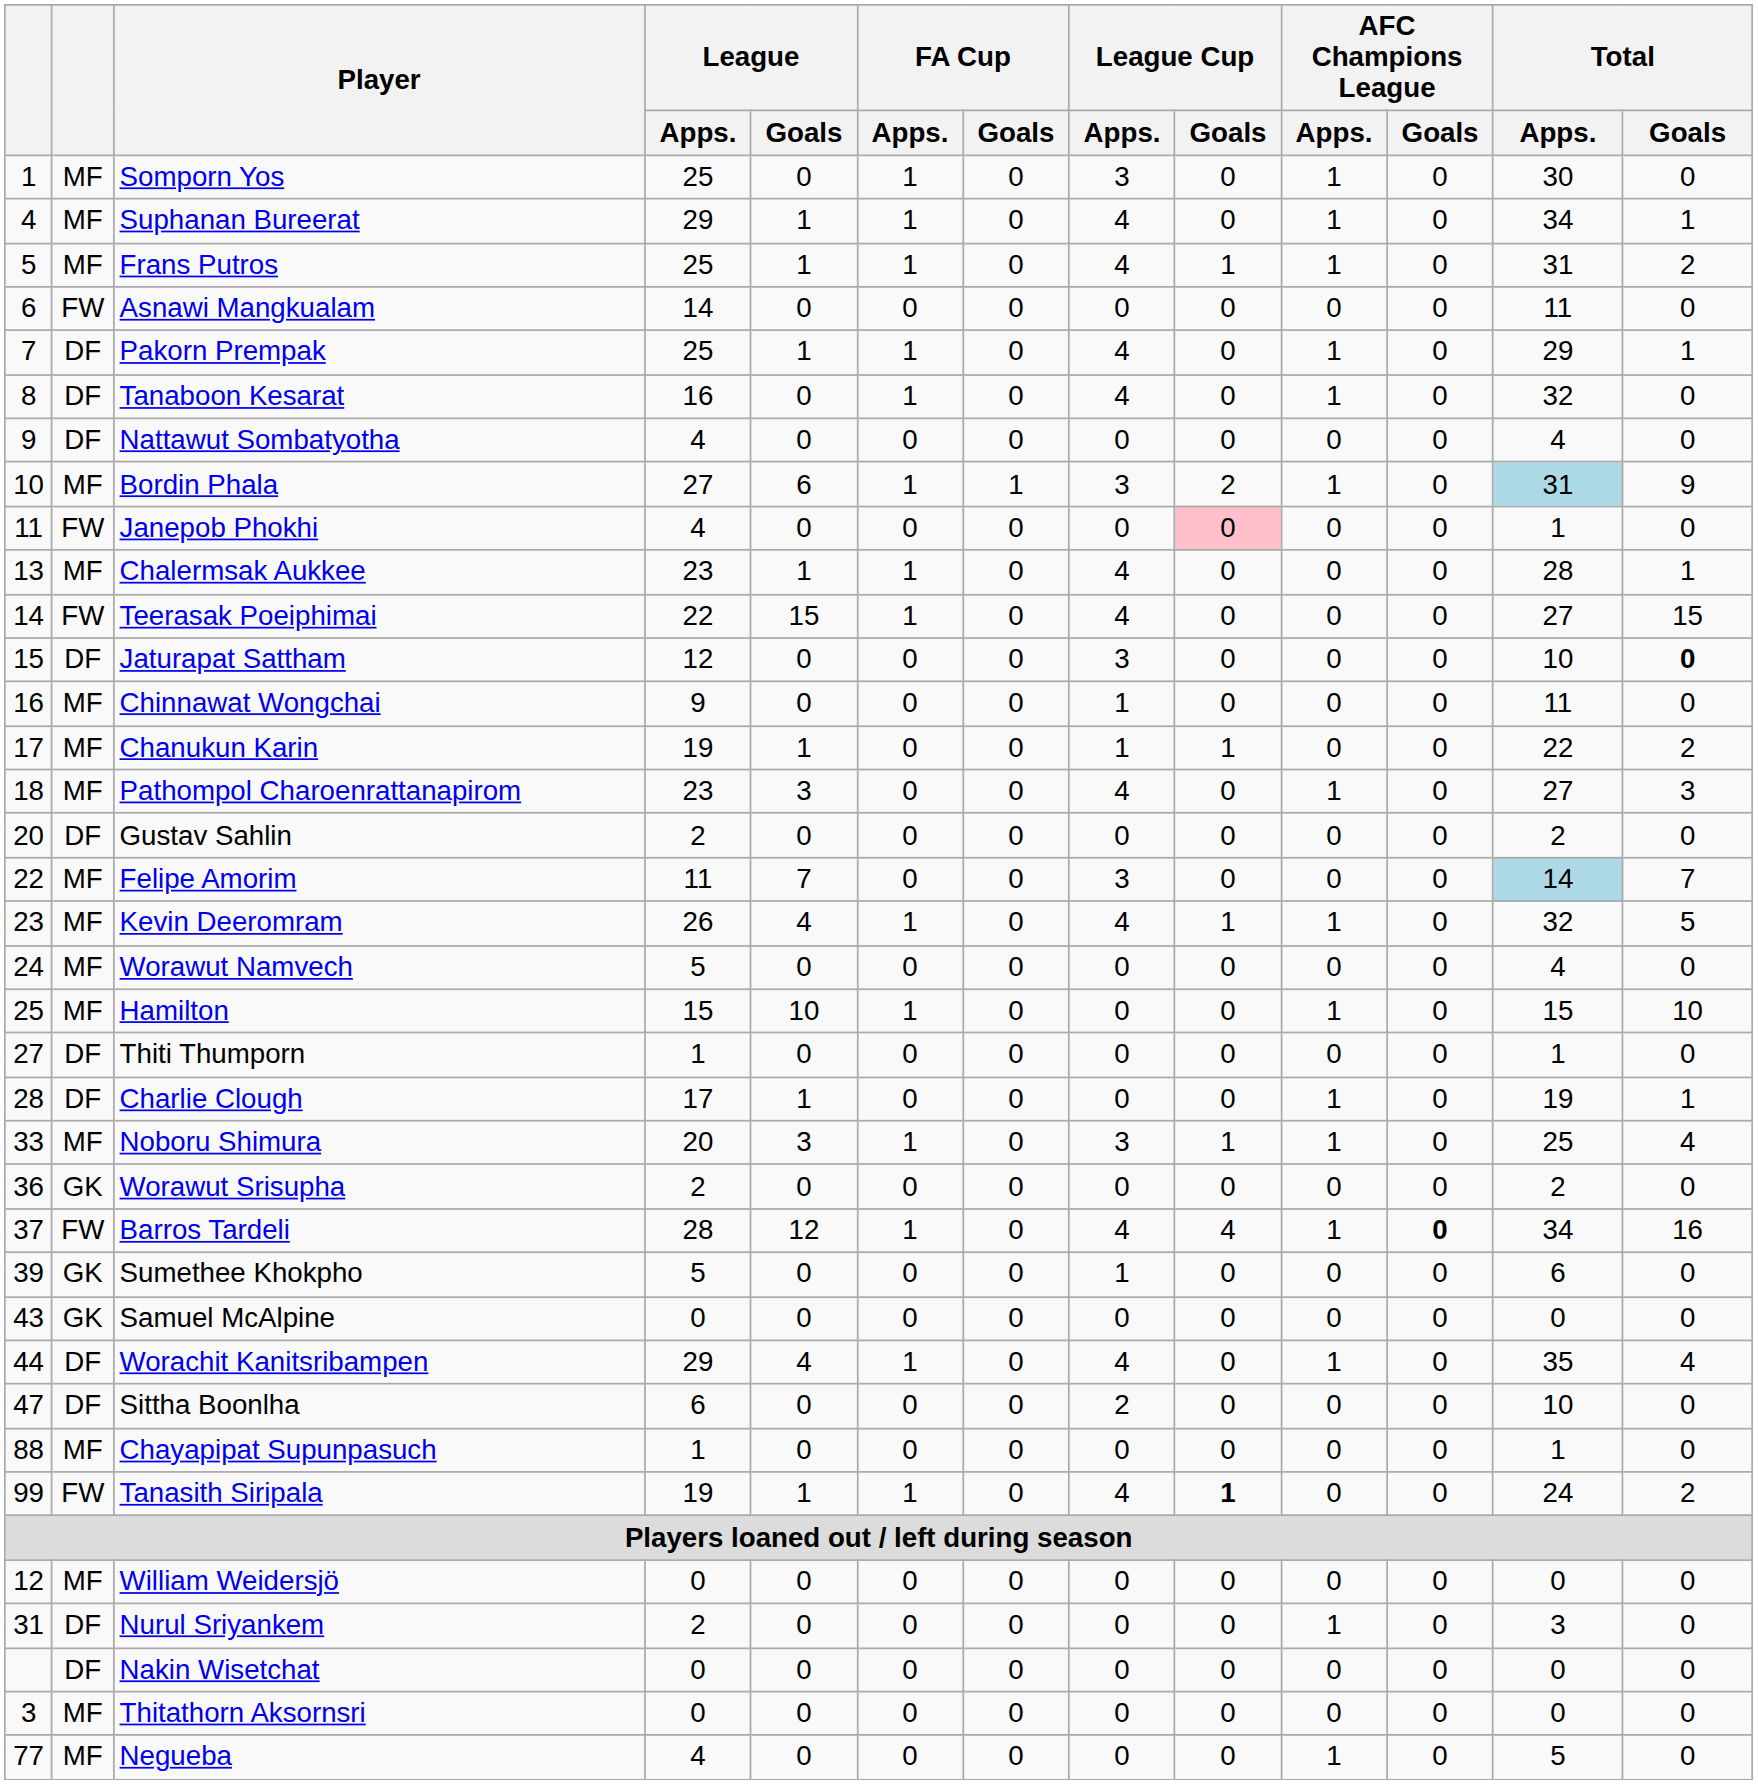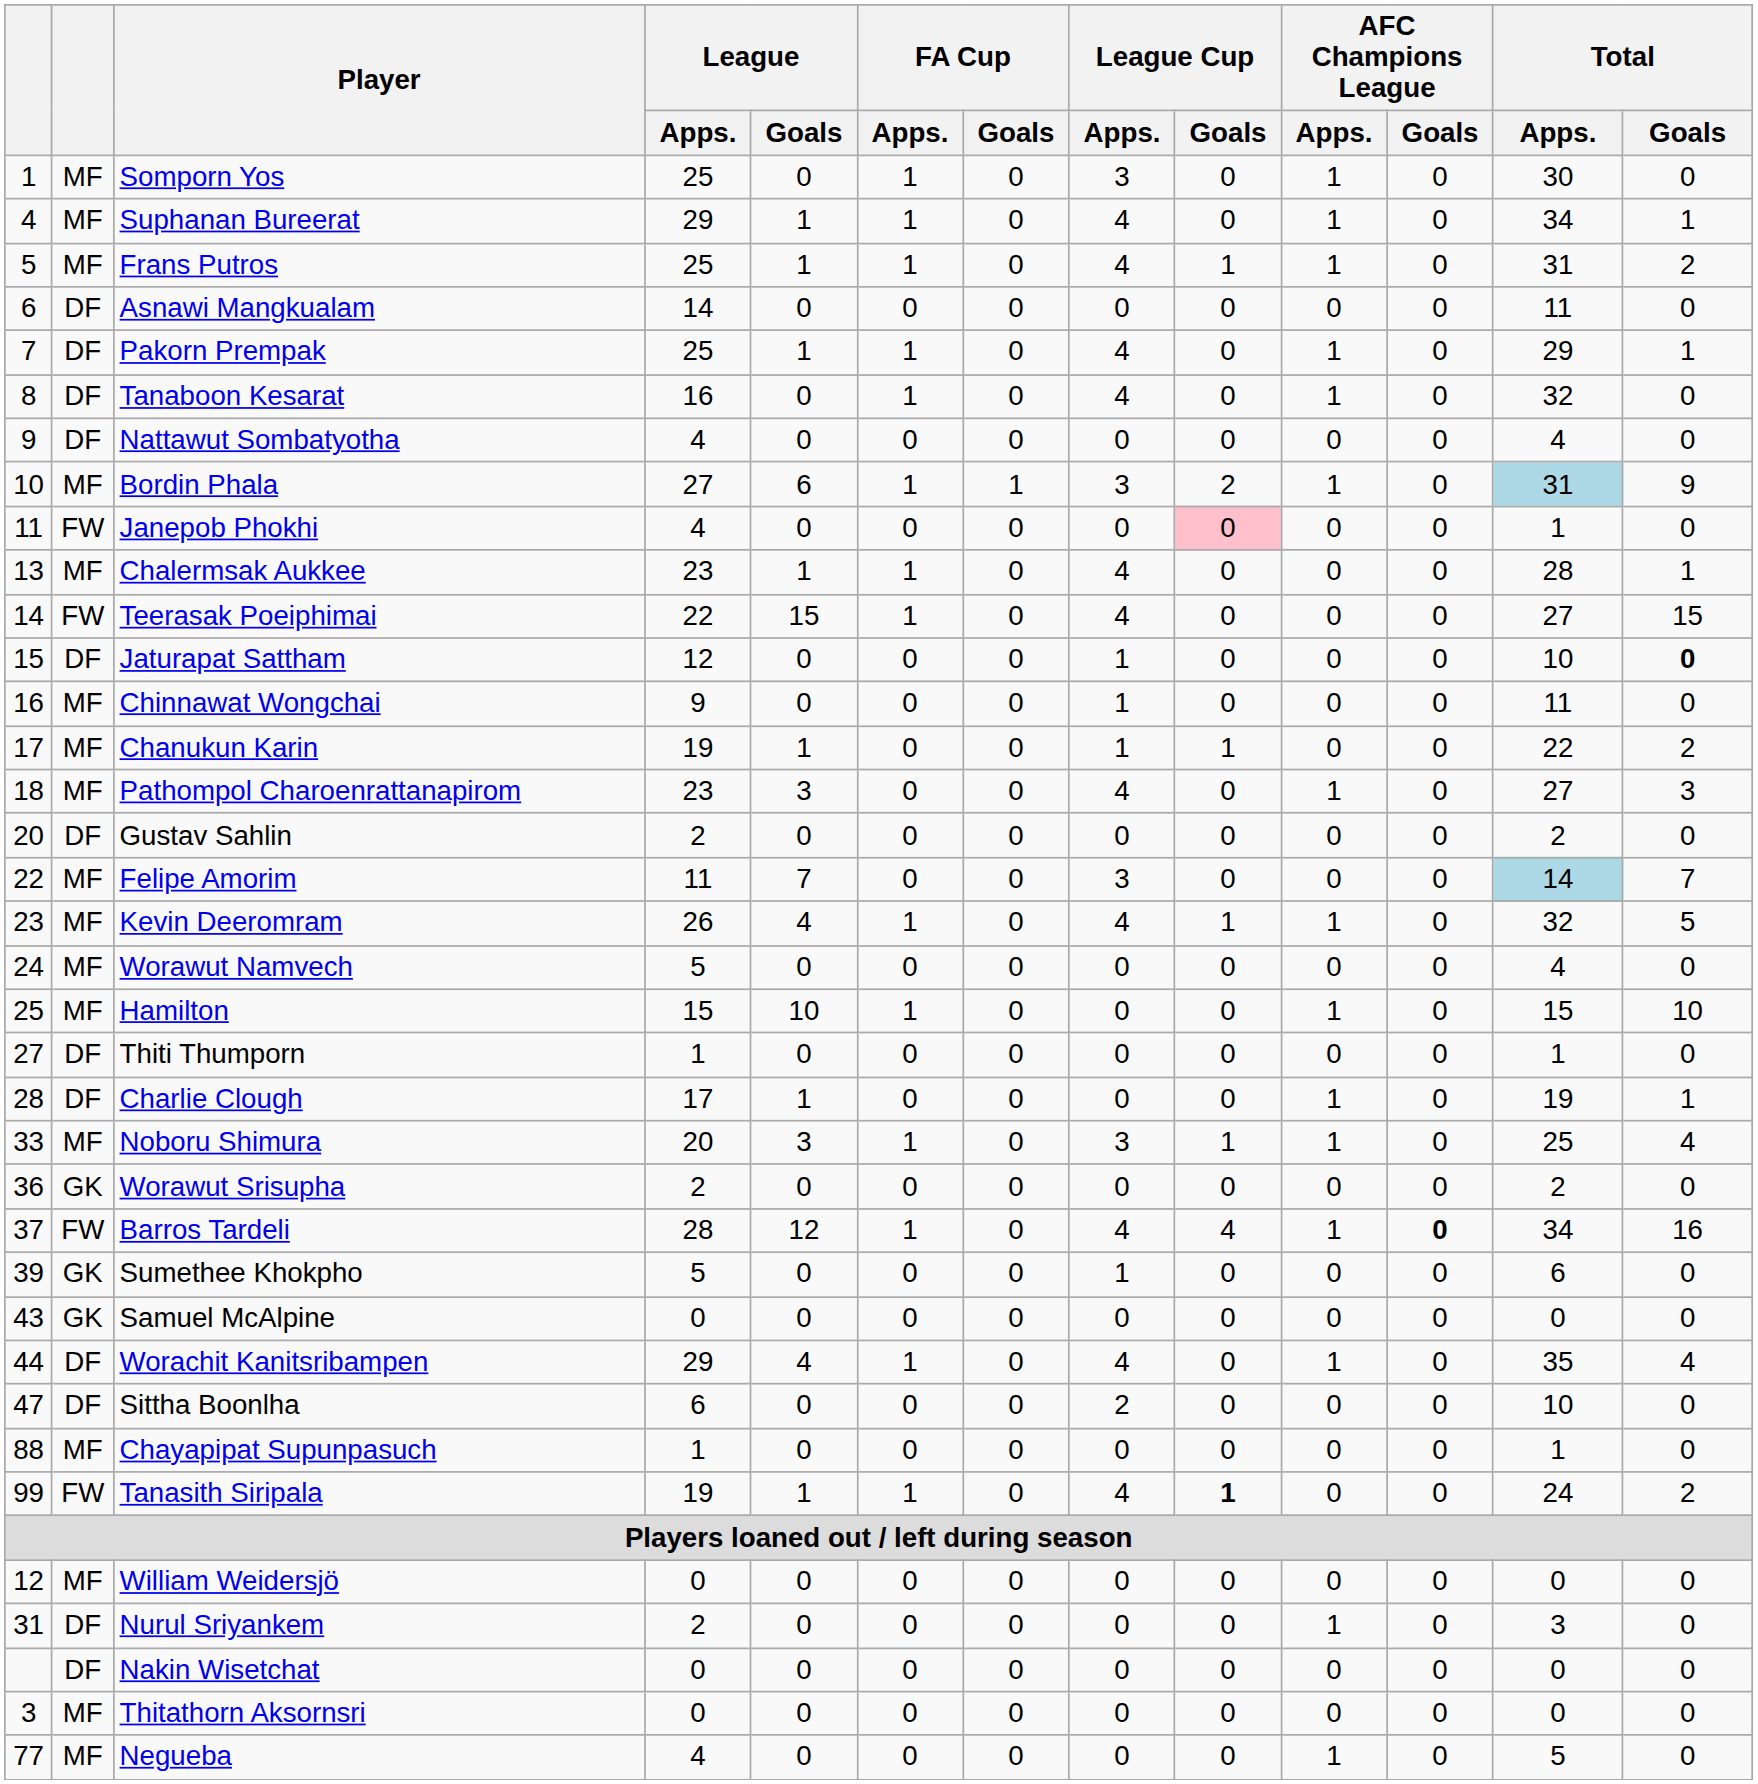 <table class="wikitable" style="text-align:center; font-size:100%; width:80%;">
 <tr>
 <th rowspan=2></th>
 <th rowspan=2></th>
 <th rowspan=2 width="300">Player</th>
 <th colspan=2 width="105">League</th>
 <th colspan=2 width="105">FA Cup</th>
 <th colspan=2 width="105">League Cup</th>
 <th colspan=2 width="105">AFC Champions League</th>
 <th colspan=2 width="130">Total</th>
 </tr>
 <tr>
 <th>Apps.</th>
 <th> Goals</th>
 <th>Apps.</th>
 <th> Goals</th>
 <th>Apps.</th>
 <th> Goals</th>
 <th>Apps.</th>
 <th> Goals</th>
 <th>Apps.</th>
 <th> Goals</th>
 </tr>
 <tr>
 <td>1</td>
 <td>MF</td>
 <td align="left"> <a href='#'>Somporn Yos</a></td>
 <td>25</td>
 <td>0</td>
 <td>1</td>
 <td>0</td>
 <td>3</td>
 <td>0</td>
 <td>1</td>
 <td>0</td>
 <td>30</td>
 <td>0</td>
 </tr>
 <tr>
 <td>4</td>
 <td>MF</td>
 <td align="left"> <a href='#'>Suphanan Bureerat</a></td>
 <td>29</td>
 <td>1</td>
 <td>1</td>
 <td>0</td>
 <td>4</td>
 <td>0</td>
 <td>1</td>
 <td>0</td>
 <td>34</td>
 <td>1</td>
 </tr>
 <tr>
 <td>5</td>
 <td>MF</td>
 <td align="left"> <a href='#'>Frans Putros</a></td>
 <td>25</td>
 <td>1</td>
 <td>1</td>
 <td>0</td>
 <td>4</td>
 <td>1</td>
 <td>1</td>
 <td>0</td>
 <td>31</td>
 <td>2</td>
 </tr>
 <tr>
 <td>6</td>
-<td>FW</td>
+<td>DF</td>
 <td align="left"> <a href='#'>Asnawi Mangkualam</a></td>
 <td>14</td>
 <td>0</td>
 <td>0</td>
 <td>0</td>
 <td>0</td>
 <td>0</td>
 <td>0</td>
 <td>0</td>
 <td>11</td>
 <td>0</td>
 </tr>
 <tr>
 <td>7</td>
 <td>DF</td>
 <td align="left"> <a href='#'>Pakorn Prempak</a></td>
 <td>25</td>
 <td>1</td>
 <td>1</td>
 <td>0</td>
 <td>4</td>
 <td>0</td>
 <td>1</td>
 <td>0</td>
 <td>29</td>
 <td>1</td>
 </tr>
 <tr>
 <td>8</td>
 <td>DF</td>
 <td align="left"> <a href='#'>Tanaboon Kesarat</a></td>
 <td>16</td>
 <td>0</td>
 <td>1</td>
 <td>0</td>
 <td>4</td>
 <td>0</td>
 <td>1</td>
 <td>0</td>
 <td>32</td>
 <td>0</td>
 </tr>
 <tr>
 <td>9</td>
 <td>DF</td>
 <td align="left"> <a href='#'>Nattawut Sombatyotha</a></td>
 <td>4</td>
 <td>0</td>
 <td>0</td>
 <td>0</td>
 <td>0</td>
 <td>0</td>
 <td>0</td>
 <td>0</td>
 <td>4</td>
 <td>0</td>
 </tr>
 <tr>
 <td>10</td>
 <td>MF</td>
 <td align="left"> <a href='#'>Bordin Phala</a></td>
 <td>27</td>
 <td>6</td>
 <td>1</td>
 <td>1</td>
 <td>3</td>
 <td>2</td>
 <td>1</td>
 <td>0</td>
 <td style="background: lightblue;">31</td>
 <td>9</td>
 </tr>
 <tr>
 <td>11</td>
 <td>FW</td>
 <td align="left"> <a href='#'>Janepob Phokhi</a></td>
 <td>4</td>
 <td>0</td>
 <td>0</td>
 <td>0</td>
 <td>0</td>
 <td style="background: pink;">0</td>
 <td>0</td>
 <td>0</td>
 <td>1</td>
 <td>0</td>
 </tr>
 <tr>
 <td>13</td>
 <td>MF</td>
 <td align="left"> <a href='#'>Chalermsak Aukkee</a></td>
 <td>23</td>
 <td>1</td>
 <td>1</td>
 <td>0</td>
 <td>4</td>
 <td>0</td>
 <td>0</td>
 <td>0</td>
 <td>28</td>
 <td>1</td>
 </tr>
 <tr>
 <td>14</td>
 <td>FW</td>
 <td align="left"> <a href='#'>Teerasak Poeiphimai</a></td>
 <td>22</td>
 <td>15</td>
 <td>1</td>
 <td>0</td>
 <td>4</td>
 <td>0</td>
 <td>0</td>
 <td>0</td>
 <td>27</td>
 <td>15</td>
 </tr>
 <tr>
 <td>15</td>
 <td>DF</td>
 <td align="left"> <a href='#'>Jaturapat Sattham</a></td>
 <td>12</td>
 <td>0</td>
 <td>0</td>
 <td>0</td>
-<td>3</td>
+<td>1</td>
 <td>0</td>
 <td>0</td>
 <td>0</td>
 <td>10</td>
 <td><strong>0</strong></td>
 </tr>
 <tr>
 <td>16</td>
 <td>MF</td>
 <td align="left"> <a href='#'>Chinnawat Wongchai</a></td>
 <td>9</td>
 <td>0</td>
 <td>0</td>
 <td>0</td>
 <td>1</td>
 <td>0</td>
 <td>0</td>
 <td>0</td>
 <td>11</td>
 <td>0</td>
 </tr>
 <tr>
 <td>17</td>
 <td>MF</td>
 <td align="left"> <a href='#'>Chanukun Karin</a></td>
 <td>19</td>
 <td>1</td>
 <td>0</td>
 <td>0</td>
 <td>1</td>
 <td>1</td>
 <td>0</td>
 <td>0</td>
 <td>22</td>
 <td>2</td>
 </tr>
 <tr>
 <td>18</td>
 <td>MF</td>
 <td align="left"> <a href='#'>Pathompol Charoenrattanapirom</a></td>
 <td>23</td>
 <td>3</td>
 <td>0</td>
 <td>0</td>
 <td>4</td>
 <td>0</td>
 <td>1</td>
 <td>0</td>
 <td>27</td>
 <td>3</td>
 </tr>
 <tr>
 <td>20</td>
 <td>DF</td>
 <td align="left"> Gustav Sahlin</td>
 <td>2</td>
 <td>0</td>
 <td>0</td>
 <td>0</td>
 <td>0</td>
 <td>0</td>
 <td>0</td>
 <td>0</td>
 <td>2</td>
 <td>0</td>
 </tr>
 <tr>
 <td>22</td>
 <td>MF</td>
 <td align="left"> <a href='#'>Felipe Amorim</a></td>
 <td>11</td>
 <td>7</td>
 <td>0</td>
 <td>0</td>
 <td>3</td>
 <td>0</td>
 <td>0</td>
 <td>0</td>
 <td style="background: lightblue;">14</td>
 <td>7</td>
 </tr>
 <tr>
 <td>23</td>
 <td>MF</td>
 <td align="left"> <a href='#'>Kevin Deeromram</a></td>
 <td>26</td>
 <td>4</td>
 <td>1</td>
 <td>0</td>
 <td>4</td>
 <td>1</td>
 <td>1</td>
 <td>0</td>
 <td>32</td>
 <td>5</td>
 </tr>
 <tr>
 <td>24</td>
 <td>MF</td>
 <td align="left"> <a href='#'>Worawut Namvech</a></td>
 <td>5</td>
 <td>0</td>
 <td>0</td>
 <td>0</td>
 <td>0</td>
 <td>0</td>
 <td>0</td>
 <td>0</td>
 <td>4</td>
 <td>0</td>
 </tr>
 <tr>
 <td>25</td>
 <td>MF</td>
 <td align="left"> <a href='#'>Hamilton</a></td>
 <td>15</td>
 <td>10</td>
 <td>1</td>
 <td>0</td>
 <td>0</td>
 <td>0</td>
 <td>1</td>
 <td>0</td>
 <td>15</td>
 <td>10</td>
 </tr>
 <tr>
 <td>27</td>
 <td>DF</td>
 <td align="left"> Thiti Thumporn</td>
 <td>1</td>
 <td>0</td>
 <td>0</td>
 <td>0</td>
 <td>0</td>
 <td>0</td>
 <td>0</td>
 <td>0</td>
 <td>1</td>
 <td>0</td>
 </tr>
 <tr>
 <td>28</td>
 <td>DF</td>
 <td align="left"> <a href='#'>Charlie Clough</a></td>
 <td>17</td>
 <td>1</td>
 <td>0</td>
 <td>0</td>
 <td>0</td>
 <td>0</td>
 <td>1</td>
 <td>0</td>
 <td>19</td>
 <td>1</td>
 </tr>
 <tr>
 <td>33</td>
 <td>MF</td>
 <td align="left"> <a href='#'>Noboru Shimura</a></td>
 <td>20</td>
 <td>3</td>
 <td>1</td>
 <td>0</td>
 <td>3</td>
 <td>1</td>
 <td>1</td>
 <td>0</td>
 <td>25</td>
 <td>4</td>
 </tr>
 <tr>
 <td>36</td>
 <td>GK</td>
 <td align="left"> <a href='#'>Worawut Srisupha</a></td>
 <td>2</td>
 <td>0</td>
 <td>0</td>
 <td>0</td>
 <td>0</td>
 <td>0</td>
 <td>0</td>
 <td>0</td>
 <td>2</td>
 <td>0</td>
 </tr>
 <tr>
 <td>37</td>
 <td>FW</td>
 <td align="left"> <a href='#'>Barros Tardeli</a></td>
 <td>28</td>
 <td>12</td>
 <td>1</td>
 <td>0</td>
 <td>4</td>
 <td>4</td>
 <td>1</td>
 <td><strong>0</strong></td>
 <td>34</td>
 <td>16</td>
 </tr>
 <tr>
 <td>39</td>
 <td>GK</td>
 <td align="left"> Sumethee Khokpho</td>
 <td>5</td>
 <td>0</td>
 <td>0</td>
 <td>0</td>
 <td>1</td>
 <td>0</td>
 <td>0</td>
 <td>0</td>
 <td>6</td>
 <td>0</td>
 </tr>
 <tr>
 <td>43</td>
 <td>GK</td>
 <td align="left"> Samuel McAlpine</td>
 <td>0</td>
 <td>0</td>
 <td>0</td>
 <td>0</td>
 <td>0</td>
 <td>0</td>
 <td>0</td>
 <td>0</td>
 <td>0</td>
 <td>0</td>
 </tr>
 <tr>
 <td>44</td>
 <td>DF</td>
 <td align="left"> <a href='#'>Worachit Kanitsribampen</a></td>
 <td>29</td>
 <td>4</td>
 <td>1</td>
 <td>0</td>
 <td>4</td>
 <td>0</td>
 <td>1</td>
 <td>0</td>
 <td>35</td>
 <td>4</td>
 </tr>
 <tr>
 <td>47</td>
 <td>DF</td>
 <td align="left"> Sittha Boonlha</td>
 <td>6</td>
 <td>0</td>
 <td>0</td>
 <td>0</td>
 <td>2</td>
 <td>0</td>
 <td>0</td>
 <td>0</td>
 <td>10</td>
 <td>0</td>
 </tr>
 <tr>
 <td>88</td>
 <td>MF</td>
 <td align="left"> <a href='#'>Chayapipat Supunpasuch</a></td>
 <td>1</td>
 <td>0</td>
 <td>0</td>
 <td>0</td>
 <td>0</td>
 <td>0</td>
 <td>0</td>
 <td>0</td>
 <td>1</td>
 <td>0</td>
 </tr>
 <tr>
 <td>99</td>
 <td>FW</td>
 <td align="left"> <a href='#'>Tanasith Siripala</a></td>
 <td>19</td>
 <td>1</td>
 <td>1</td>
 <td>0</td>
 <td>4</td>
 <td><strong>1</strong></td>
 <td>0</td>
 <td>0</td>
 <td>24</td>
 <td>2</td>
 </tr>
 <tr>
 <th colspan="15" style="background:#dcdcdc; text-align:center;">Players loaned out / left during season</th>
 </tr>
 <tr>
 <td>12</td>
 <td>MF</td>
 <td align="left"> <a href='#'>William Weidersjö</a></td>
 <td>0</td>
 <td>0</td>
 <td>0</td>
 <td>0</td>
 <td>0</td>
 <td>0</td>
 <td>0</td>
 <td>0</td>
 <td>0</td>
 <td>0</td>
 </tr>
 <tr>
 <td>31</td>
 <td>DF</td>
 <td align="left"> <a href='#'>Nurul Sriyankem</a></td>
 <td>2</td>
 <td>0</td>
 <td>0</td>
 <td>0</td>
 <td>0</td>
 <td>0</td>
 <td>1</td>
 <td>0</td>
 <td>3</td>
 <td>0</td>
 </tr>
 <tr>
 <td></td>
 <td>DF</td>
 <td align="left"> <a href='#'>Nakin Wisetchat</a></td>
 <td>0</td>
 <td>0</td>
 <td>0</td>
 <td>0</td>
 <td>0</td>
 <td>0</td>
 <td>0</td>
 <td>0</td>
 <td>0</td>
 <td>0</td>
 </tr>
 <tr>
 <td>3</td>
 <td>MF</td>
 <td align="left"> <a href='#'>Thitathorn Aksornsri</a></td>
 <td>0</td>
 <td>0</td>
 <td>0</td>
 <td>0</td>
 <td>0</td>
 <td>0</td>
 <td>0</td>
 <td>0</td>
 <td>0</td>
 <td>0</td>
 </tr>
 <tr>
 <td>77</td>
 <td>MF</td>
 <td align="left"> <a href='#'>Negueba</a></td>
 <td>4</td>
 <td>0</td>
 <td>0</td>
 <td>0</td>
 <td>0</td>
 <td>0</td>
 <td>1</td>
 <td>0</td>
 <td>5</td>
 <td>0</td>
 </tr>
 <tr>
 </tr>
 </table>
